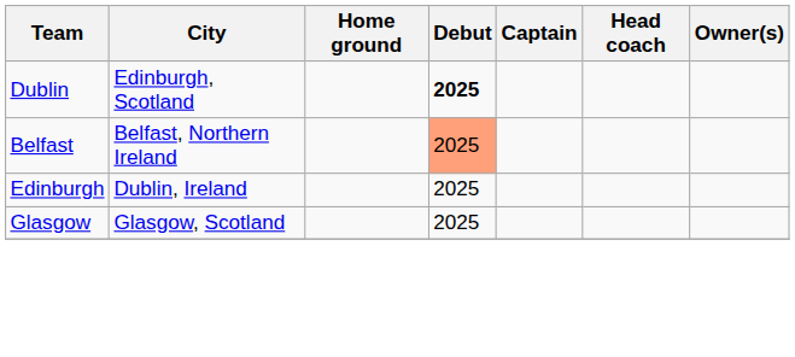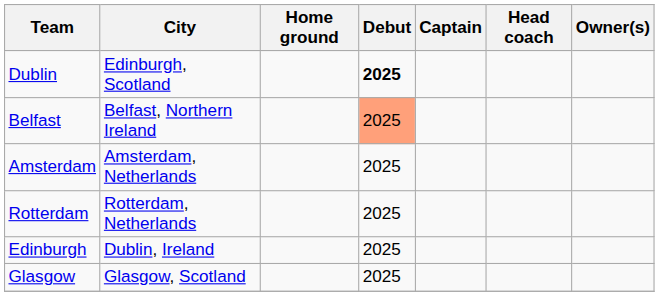 <table class="wikitable">
 <tr>
 <th>Team</th>
 <th>City</th>
 <th>Home ground</th>
 <th>Debut</th>
 <th>Captain</th>
 <th>Head coach</th>
 <th>Owner(s)</th>
 </tr>
 <tr>
 <td><a href='#'>Dublin</a></td>
 <td><a href='#'>Edinburgh</a>, <a href='#'>Scotland</a></td>
 <td></td>
 <td text-align:center;><strong>2025</strong></td>
 <td></td>
 <td></td>
 <td></td>
 </tr>
 <tr>
 <td><a href='#'>Belfast</a></td>
 <td><a href='#'>Belfast</a>, <a href='#'>Northern Ireland</a></td>
 <td></td>
 <td text-align:center; style="background: lightsalmon;">2025</td>
 <td></td>
 <td></td>
 <td></td>
 </tr>
 <tr>
+<td><a href='#'>Amsterdam</a></td>
+<td><a href='#'>Amsterdam</a>, <a href='#'>Netherlands</a></td>
+<td></td>
+<td text-align:center;>2025</td>
+<td></td>
+<td></td>
+<td></td>
+</tr>
+<tr>
+<td><a href='#'>Rotterdam</a></td>
+<td><a href='#'>Rotterdam</a>, <a href='#'>Netherlands</a></td>
+<td></td>
+<td text-align:center;>2025</td>
+<td></td>
+<td></td>
+<td></td>
+</tr>
+<tr>
 <td><a href='#'>Edinburgh</a></td>
 <td><a href='#'>Dublin</a>, <a href='#'>Ireland</a></td>
 <td></td>
 <td text-align:center;>2025</td>
 <td></td>
 <td></td>
 <td></td>
 </tr>
 <tr>
 <td><a href='#'>Glasgow</a></td>
 <td><a href='#'>Glasgow</a>, <a href='#'>Scotland</a></td>
 <td></td>
 <td text-align:center;>2025</td>
 <td></td>
 <td></td>
 <td></td>
 </tr>
 <tr>
 </tr>
 </table>
